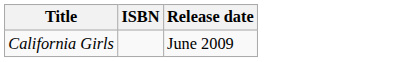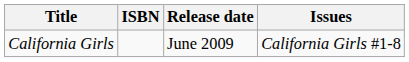 <table class="wikitable">
 <tr>
 <th>Title</th>
 <th>ISBN</th>
 <th>Release date</th>
+<th>Issues</th>
 </tr>
 <tr>
 <td><em>California Girls</em></td>
 <td></td>
 <td>June 2009</td>
+<td><em>California Girls</em> #1-8</td>
 </tr>
 </table>
